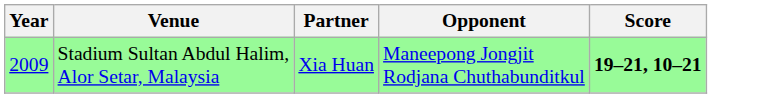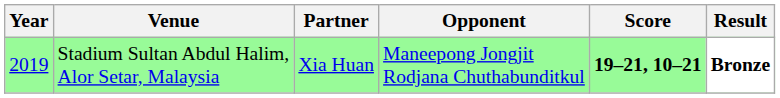 <table class="sortable wikitable" style="font-size: 90%;">
 <tr>
 <th>Year</th>
 <th>Venue</th>
 <th>Partner</th>
 <th>Opponent</th>
 <th>Score</th>
+<th>Result</th>
 </tr>
 <tr style="background:#98FB98">
-<td align="center"><a href='#'>2009</a></td>
+<td align="center"><a href='#'>2019</a></td>
 <td align="left">Stadium Sultan Abdul Halim,<br><a href='#'>Alor Setar, Malaysia</a></td>
 <td align="left"> <a href='#'>Xia Huan</a></td>
 <td align="left"> <a href='#'>Maneepong Jongjit</a> <br>  <a href='#'>Rodjana Chuthabunditkul</a></td>
 <td align="left"><strong>19–21, 10–21</strong></td>
+<td style="text-align:left; background:white"> <strong>Bronze</strong></td>
 </tr>
 </table>
